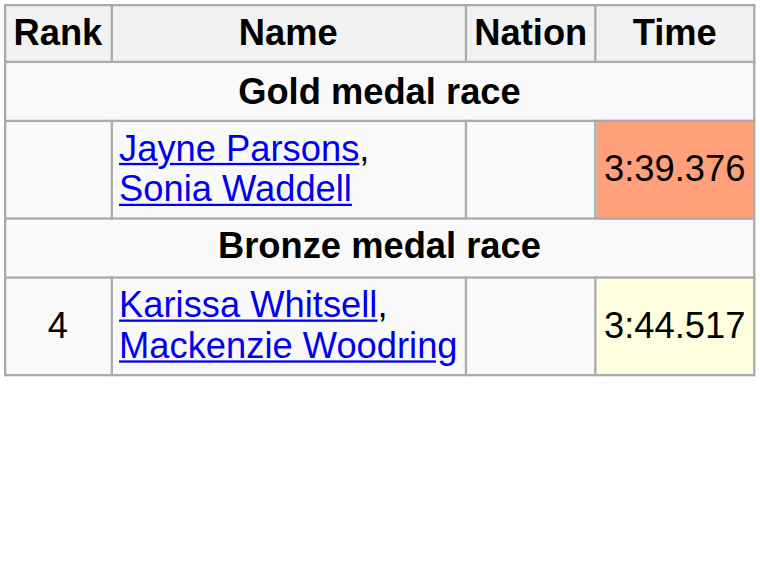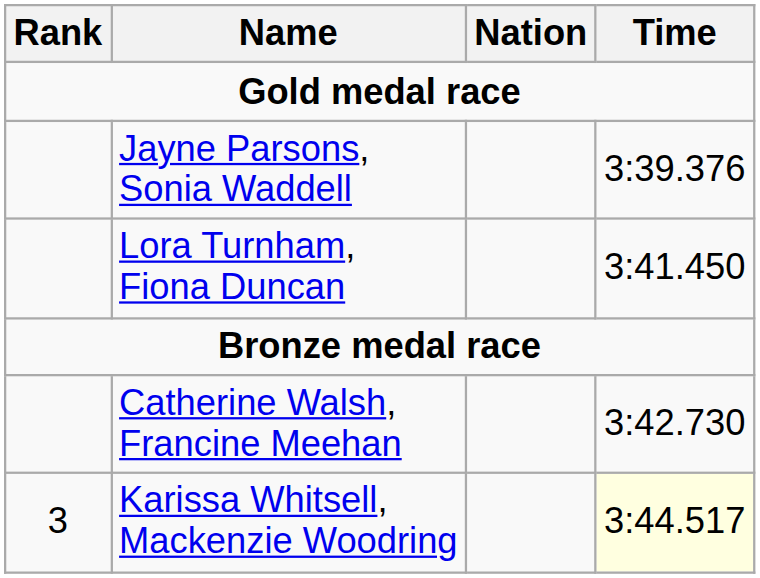 <table class="wikitable" style="text-align:center">
 <tr>
 <th>Rank</th>
 <th>Name</th>
 <th>Nation</th>
 <th>Time</th>
 </tr>
 <tr>
 <td colspan=4><strong>Gold medal race</strong></td>
 </tr>
 <tr>
 <td></td>
 <td align=left><a href='#'>Jayne Parsons</a>,<br><a href='#'>Sonia Waddell</a></td>
 <td align=left></td>
-<td style="background: lightsalmon;">3:39.376</td>
+<td>3:39.376</td>
+</tr>
+<tr>
+<td></td>
+<td align=left><a href='#'>Lora Turnham</a>,<br><a href='#'>Fiona Duncan</a></td>
+<td align=left></td>
+<td>3:41.450</td>
 </tr>
 <tr>
 <td colspan=4><strong>Bronze medal race</strong></td>
 </tr>
 <tr>
-<td>4</td>
+<td></td>
+<td align=left><a href='#'>Catherine Walsh</a>,<br><a href='#'>Francine Meehan</a></td>
+<td align=left></td>
+<td>3:42.730</td>
+</tr>
+<tr>
+<td>3</td>
 <td align=left><a href='#'>Karissa Whitsell</a>,<br><a href='#'>Mackenzie Woodring</a></td>
 <td align=left></td>
 <td style="background: lightyellow;">3:44.517</td>
 </tr>
 </table>
